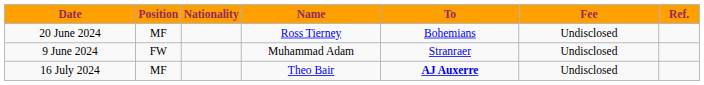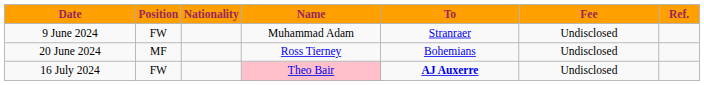 <table class="wikitable"  style="text-align:center; font-size:90%; ">
 <tr>
 <th style="background:#ffa000; color:#98285c; width:200px;">Date</th>
 <th style="background:#ffa000; color:#98285c; width:50px;">Position</th>
 <th style="background:#ffa000; color:#98285c; width:50px;">Nationality</th>
 <th style="background:#ffa000; color:#98285c; width:200px;">Name</th>
 <th style="background:#ffa000; color:#98285c; width:200px;">To</th>
 <th style="background:#ffa000; color:#98285c; width:200px;">Fee</th>
 <th style="background:#ffa000; color:#98285c; width:50px;">Ref.</th>
 </tr>
 <tr>
+<td>9 June 2024</td>
+<td>FW</td>
+<td></td>
+<td>Muhammad Adam</td>
+<td><a href='#'>Stranraer</a></td>
+<td>Undisclosed</td>
+<td></td>
+</tr>
+<tr>
 <td>20 June 2024</td>
 <td>MF</td>
 <td></td>
 <td><a href='#'>Ross Tierney</a></td>
 <td><a href='#'>Bohemians</a></td>
 <td>Undisclosed</td>
 <td></td>
 </tr>
 <tr>
-<td>9 June 2024</td>
+<td>16 July 2024</td>
 <td>FW</td>
 <td></td>
-<td>Muhammad Adam</td>
-<td><a href='#'>Stranraer</a></td>
-<td>Undisclosed</td>
-<td></td>
-</tr>
-<tr>
-<td>16 July 2024</td>
-<td>MF</td>
-<td></td>
-<td><a href='#'>Theo Bair</a></td>
+<td style="background: pink;"><a href='#'>Theo Bair</a></td>
 <td><strong><a href='#'>AJ Auxerre</a></strong></td>
 <td>Undisclosed</td>
 <td></td>
 </tr>
 </table>
